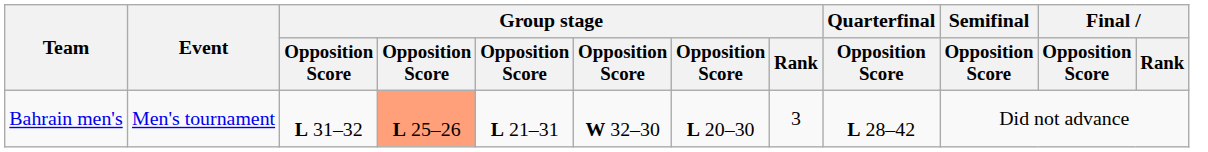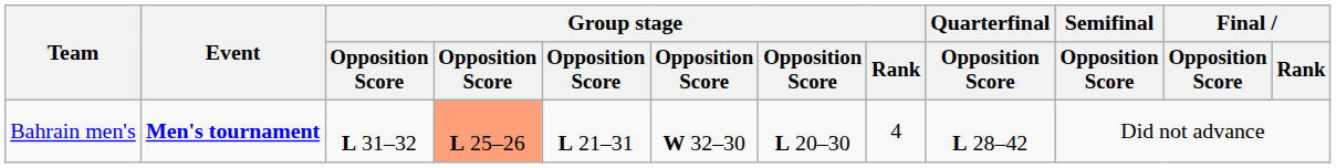 <table class="wikitable" style="font-size:90%">
 <tr>
 <th rowspan=2>Team</th>
 <th rowspan=2>Event</th>
 <th colspan=6>Group stage</th>
 <th>Quarterfinal</th>
 <th>Semifinal</th>
 <th colspan=2>Final / </th>
 </tr>
 <tr style="font-size:95%">
 <th>Opposition<br>Score</th>
 <th>Opposition<br>Score</th>
 <th>Opposition<br>Score</th>
 <th>Opposition<br>Score</th>
 <th>Opposition<br>Score</th>
 <th>Rank</th>
 <th>Opposition<br>Score</th>
 <th>Opposition<br>Score</th>
 <th>Opposition<br>Score</th>
 <th>Rank</th>
 </tr>
 <tr align=center>
 <td align=left><a href='#'>Bahrain men's</a></td>
-<td align=left><a href='#'>Men's tournament</a></td>
+<td align=left><strong><a href='#'>Men's tournament</a></strong></td>
 <td><br><strong>L</strong> 31–32</td>
 <td style="background: lightsalmon;"><br><strong>L</strong> 25–26</td>
 <td><br><strong>L</strong> 21–31</td>
 <td><br><strong>W</strong> 32–30</td>
 <td><br><strong>L</strong> 20–30</td>
-<td>3</td>
+<td>4</td>
 <td><br><strong>L</strong> 28–42</td>
 <td colspan="3">Did not advance</td>
 </tr>
 </table>
